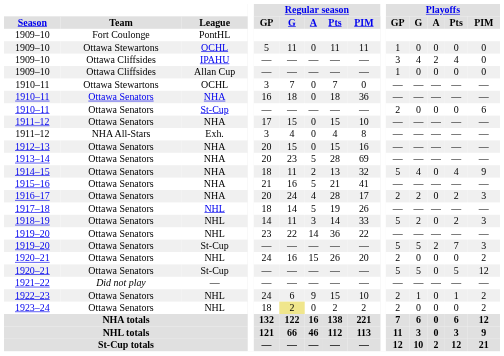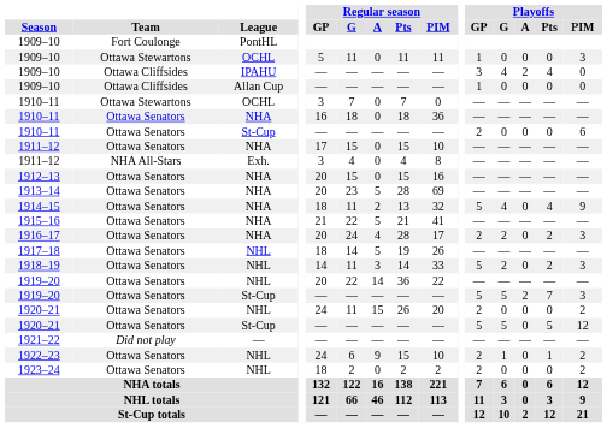 <table border="0" cellpadding="1" cellspacing="0" style="text-align:center; width:50em">
 <tr bgcolor="#e0e0e0">
 <th colspan="3" style="background:#fff;"> </th>
 <th rowspan="99" style="background:#fff;"> </th>
 <th colspan="5"><a href='#'>Regular season</a></th>
 <th rowspan="99" style="background:#fff;"> </th>
 <th colspan="5"><a href='#'>Playoffs</a></th>
 </tr>
 <tr bgcolor="#e0e0e0">
 <th><a href='#'>Season</a></th>
 <th>Team</th>
 <th>League</th>
 <th>GP</th>
 <th><a href='#'>G</a></th>
 <th><a href='#'>A</a></th>
 <th><a href='#'>Pts</a></th>
 <th><a href='#'>PIM</a></th>
 <th>GP</th>
 <th>G</th>
 <th>A</th>
 <th>Pts</th>
 <th>PIM</th>
 </tr>
 <tr>
 <td>1909–10</td>
 <td>Fort Coulonge</td>
 <td>PontHL</td>
 <td></td>
 <td></td>
 <td></td>
 <td></td>
 <td></td>
 <td></td>
 <td></td>
 <td></td>
 <td></td>
 <td></td>
 </tr>
 <tr bgcolor="#f0f0f0">
 <td>1909–10</td>
 <td>Ottawa Stewartons</td>
 <td><a href='#'>OCHL</a></td>
 <td>5</td>
 <td>11</td>
 <td>0</td>
 <td>11</td>
 <td>11</td>
 <td>1</td>
 <td>0</td>
 <td>0</td>
 <td>0</td>
-<td>0</td>
+<td>3</td>
 </tr>
 <tr>
 <td>1909–10</td>
 <td>Ottawa Cliffsides</td>
 <td><a href='#'>IPAHU</a></td>
 <td>—</td>
 <td>—</td>
 <td>—</td>
 <td>—</td>
 <td>—</td>
 <td>3</td>
 <td>4</td>
 <td>2</td>
 <td>4</td>
 <td>0</td>
 </tr>
 <tr bgcolor="#f0f0f0">
 <td>1909–10</td>
 <td>Ottawa Cliffsides</td>
 <td>Allan Cup</td>
 <td>—</td>
 <td>—</td>
 <td>—</td>
 <td>—</td>
 <td>—</td>
 <td>1</td>
 <td>0</td>
 <td>0</td>
 <td>0</td>
 <td>0</td>
 </tr>
 <tr>
 <td>1910–11</td>
 <td>Ottawa Stewartons</td>
 <td>OCHL</td>
 <td>3</td>
 <td>7</td>
 <td>0</td>
 <td>7</td>
 <td>0</td>
 <td>—</td>
 <td>—</td>
 <td>—</td>
 <td>—</td>
 <td>—</td>
 </tr>
 <tr bgcolor="#f0f0f0">
 <td><a href='#'>1910–11</a></td>
 <td><a href='#'>Ottawa Senators</a></td>
 <td><a href='#'>NHA</a></td>
 <td>16</td>
 <td>18</td>
 <td>0</td>
 <td>18</td>
 <td>36</td>
 <td>—</td>
 <td>—</td>
 <td>—</td>
 <td>—</td>
 <td>—</td>
 </tr>
 <tr>
 <td><a href='#'>1910–11</a></td>
 <td>Ottawa Senators</td>
 <td><a href='#'>St-Cup</a></td>
 <td>—</td>
 <td>—</td>
 <td>—</td>
 <td>—</td>
 <td>—</td>
 <td>2</td>
 <td>0</td>
 <td>0</td>
 <td>0</td>
 <td>6</td>
 </tr>
 <tr bgcolor="#f0f0f0">
 <td><a href='#'>1911–12</a></td>
 <td>Ottawa Senators</td>
 <td>NHA</td>
 <td>17</td>
 <td>15</td>
 <td>0</td>
 <td>15</td>
 <td>10</td>
 <td>—</td>
 <td>—</td>
 <td>—</td>
 <td>—</td>
 <td>—</td>
 </tr>
 <tr>
 </tr>
 <tr>
 <td>1911–12</td>
 <td>NHA All-Stars</td>
 <td>Exh.</td>
 <td>3</td>
 <td>4</td>
 <td>0</td>
 <td>4</td>
 <td>8</td>
 <td>—</td>
 <td>—</td>
 <td>—</td>
 <td>—</td>
 <td>—</td>
 </tr>
 <tr bgcolor="#f0f0f0">
 <td><a href='#'>1912–13</a></td>
 <td>Ottawa Senators</td>
 <td>NHA</td>
 <td>20</td>
 <td>15</td>
 <td>0</td>
 <td>15</td>
 <td>16</td>
 <td>—</td>
 <td>—</td>
 <td>—</td>
 <td>—</td>
 <td>—</td>
 </tr>
 <tr>
 <td><a href='#'>1913–14</a></td>
 <td>Ottawa Senators</td>
 <td>NHA</td>
 <td>20</td>
 <td>23</td>
 <td>5</td>
 <td>28</td>
 <td>69</td>
 <td>—</td>
 <td>—</td>
 <td>—</td>
 <td>—</td>
 <td>—</td>
 </tr>
 <tr bgcolor="#f0f0f0">
 <td><a href='#'>1914–15</a></td>
 <td>Ottawa Senators</td>
 <td>NHA</td>
 <td>18</td>
 <td>11</td>
 <td>2</td>
 <td>13</td>
 <td>32</td>
 <td>5</td>
 <td>4</td>
 <td>0</td>
 <td>4</td>
 <td>9</td>
 </tr>
 <tr>
 <td><a href='#'>1915–16</a></td>
 <td>Ottawa Senators</td>
 <td>NHA</td>
 <td>21</td>
-<td>16</td>
+<td>22</td>
 <td>5</td>
 <td>21</td>
 <td>41</td>
 <td>—</td>
 <td>—</td>
 <td>—</td>
 <td>—</td>
 <td>—</td>
 </tr>
 <tr bgcolor="#f0f0f0">
 <td><a href='#'>1916–17</a></td>
 <td>Ottawa Senators</td>
 <td>NHA</td>
 <td>20</td>
 <td>24</td>
 <td>4</td>
 <td>28</td>
 <td>17</td>
 <td>2</td>
 <td>2</td>
 <td>0</td>
 <td>2</td>
 <td>3</td>
 </tr>
 <tr>
 <td><a href='#'>1917–18</a></td>
 <td>Ottawa Senators</td>
 <td><a href='#'>NHL</a></td>
 <td>18</td>
 <td>14</td>
 <td>5</td>
 <td>19</td>
 <td>26</td>
 <td>—</td>
 <td>—</td>
 <td>—</td>
 <td>—</td>
 <td>—</td>
 </tr>
 <tr bgcolor="#f0f0f0">
 <td><a href='#'>1918–19</a></td>
 <td>Ottawa Senators</td>
 <td>NHL</td>
 <td>14</td>
 <td>11</td>
 <td>3</td>
 <td>14</td>
 <td>33</td>
 <td>5</td>
 <td>2</td>
 <td>0</td>
 <td>2</td>
 <td>3</td>
 </tr>
 <tr>
 <td><a href='#'>1919–20</a></td>
 <td>Ottawa Senators</td>
 <td>NHL</td>
-<td>23</td>
+<td>20</td>
 <td>22</td>
 <td>14</td>
 <td>36</td>
 <td>22</td>
 <td>—</td>
 <td>—</td>
 <td>—</td>
 <td>—</td>
 <td>—</td>
 </tr>
 <tr bgcolor="#f0f0f0">
 <td><a href='#'>1919–20</a></td>
 <td>Ottawa Senators</td>
 <td>St-Cup</td>
 <td>—</td>
 <td>—</td>
 <td>—</td>
 <td>—</td>
 <td>—</td>
 <td>5</td>
 <td>5</td>
 <td>2</td>
 <td>7</td>
 <td>3</td>
 </tr>
 <tr>
 <td><a href='#'>1920–21</a></td>
 <td>Ottawa Senators</td>
 <td>NHL</td>
 <td>24</td>
-<td>16</td>
+<td>11</td>
 <td>15</td>
 <td>26</td>
 <td>20</td>
 <td>2</td>
 <td>0</td>
 <td>0</td>
 <td>0</td>
 <td>2</td>
 </tr>
 <tr bgcolor="#f0f0f0">
 <td><a href='#'>1920–21</a></td>
 <td>Ottawa Senators</td>
 <td>St-Cup</td>
 <td>—</td>
 <td>—</td>
 <td>—</td>
 <td>—</td>
 <td>—</td>
 <td>5</td>
 <td>5</td>
 <td>0</td>
 <td>5</td>
 <td>12</td>
 </tr>
 <tr>
 <td><a href='#'>1921–22</a></td>
 <td><em>Did not play</em></td>
 <td>—</td>
 <td>—</td>
 <td>—</td>
 <td>—</td>
 <td>—</td>
 <td>—</td>
 <td>—</td>
 <td>—</td>
 <td>—</td>
 <td>—</td>
 <td>—</td>
 </tr>
 <tr bgcolor="#f0f0f0">
 <td><a href='#'>1922–23</a></td>
 <td>Ottawa Senators</td>
 <td>NHL</td>
 <td>24</td>
 <td>6</td>
 <td>9</td>
 <td>15</td>
 <td>10</td>
 <td>2</td>
 <td>1</td>
 <td>0</td>
 <td>1</td>
 <td>2</td>
 </tr>
 <tr>
 <td><a href='#'>1923–24</a></td>
 <td>Ottawa Senators</td>
 <td>NHL</td>
 <td>18</td>
-<td style="background: khaki;">2</td>
+<td>2</td>
 <td>0</td>
 <td>2</td>
 <td>2</td>
 <td>2</td>
 <td>0</td>
 <td>0</td>
 <td>0</td>
 <td>2</td>
 </tr>
 <tr bgcolor="#e0e0e0">
 <th colspan="3">NHA totals</th>
 <th>132</th>
 <th>122</th>
 <th>16</th>
 <th>138</th>
 <th>221</th>
 <th>7</th>
 <th>6</th>
 <th>0</th>
 <th>6</th>
 <th>12</th>
 </tr>
 <tr bgcolor="#e0e0e0">
 <th colspan="3">NHL totals</th>
 <th>121</th>
 <th>66</th>
 <th>46</th>
 <th>112</th>
 <th>113</th>
 <th>11</th>
 <th>3</th>
 <th>0</th>
 <th>3</th>
 <th>9</th>
 </tr>
 <tr bgcolor="#e0e0e0">
 <th colspan="3">St-Cup totals</th>
 <th>—</th>
 <th>—</th>
 <th>—</th>
 <th>—</th>
 <th>—</th>
 <th>12</th>
 <th>10</th>
 <th>2</th>
 <th>12</th>
 <th>21</th>
 </tr>
 </table>
